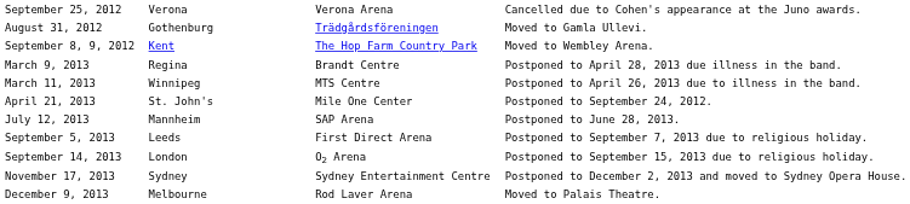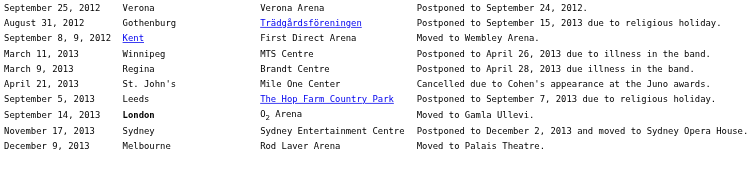 <table cellpadding="2" style="border: 0px solid darkgray; font-size:90%">
 <tr>
 <th width="150"></th>
 <th width="175"></th>
 <th width="200"></th>
 <th width="600"></th>
 </tr>
 <tr border="0">
 <td>September 25, 2012</td>
 <td>Verona</td>
 <td>Verona Arena</td>
-<td>Cancelled due to Cohen's appearance at the Juno awards.</td>
+<td>Postponed to September 24, 2012.</td>
 </tr>
 <tr>
 <td>August 31, 2012</td>
 <td>Gothenburg</td>
 <td><a href='#'>Trädgårdsföreningen</a></td>
-<td>Moved to Gamla Ullevi.</td>
+<td>Postponed to September 15, 2013 due to religious holiday.</td>
 </tr>
 <tr>
 <td>September 8, 9, 2012</td>
 <td><a href='#'>Kent</a></td>
-<td><a href='#'>The Hop Farm Country Park</a></td>
+<td>First Direct Arena</td>
 <td>Moved to Wembley Arena.</td>
+</tr>
+<tr>
+<td>March 11, 2013</td>
+<td>Winnipeg</td>
+<td>MTS Centre</td>
+<td>Postponed  to April 26, 2013 due to illness in the band.</td>
 </tr>
 <tr>
 <td>March 9, 2013</td>
 <td>Regina</td>
 <td>Brandt Centre</td>
 <td>Postponed to April 28, 2013 due illness in the band.</td>
 </tr>
 <tr>
-<td>March 11, 2013</td>
-<td>Winnipeg</td>
-<td>MTS Centre</td>
-<td>Postponed  to April 26, 2013 due to illness in the band.</td>
-</tr>
-<tr>
 <td>April 21, 2013</td>
 <td>St. John's</td>
 <td>Mile One Center</td>
-<td>Postponed to September 24, 2012.</td>
-</tr>
-<tr>
-<td>July 12, 2013</td>
-<td>Mannheim</td>
-<td>SAP Arena</td>
-<td>Postponed to June 28, 2013.</td>
+<td>Cancelled due to Cohen's appearance at the Juno awards.</td>
 </tr>
 <tr>
 <td>September 5, 2013</td>
 <td>Leeds</td>
-<td>First Direct Arena</td>
+<td><a href='#'>The Hop Farm Country Park</a></td>
 <td>Postponed to September 7, 2013 due to religious holiday.</td>
 </tr>
 <tr>
 <td>September 14, 2013</td>
-<td>London</td>
+<td><strong>London</strong></td>
 <td>O<sub>2</sub> Arena</td>
-<td>Postponed to September 15, 2013 due to religious holiday.</td>
+<td>Moved to Gamla Ullevi.</td>
 </tr>
 <tr>
 <td>November 17, 2013</td>
 <td>Sydney</td>
 <td>Sydney Entertainment Centre</td>
 <td>Postponed to December 2, 2013 and moved to Sydney Opera House.</td>
 </tr>
 <tr>
 <td>December 9, 2013</td>
 <td>Melbourne</td>
 <td>Rod Laver Arena</td>
 <td>Moved to Palais Theatre.</td>
 </tr>
 </table>
